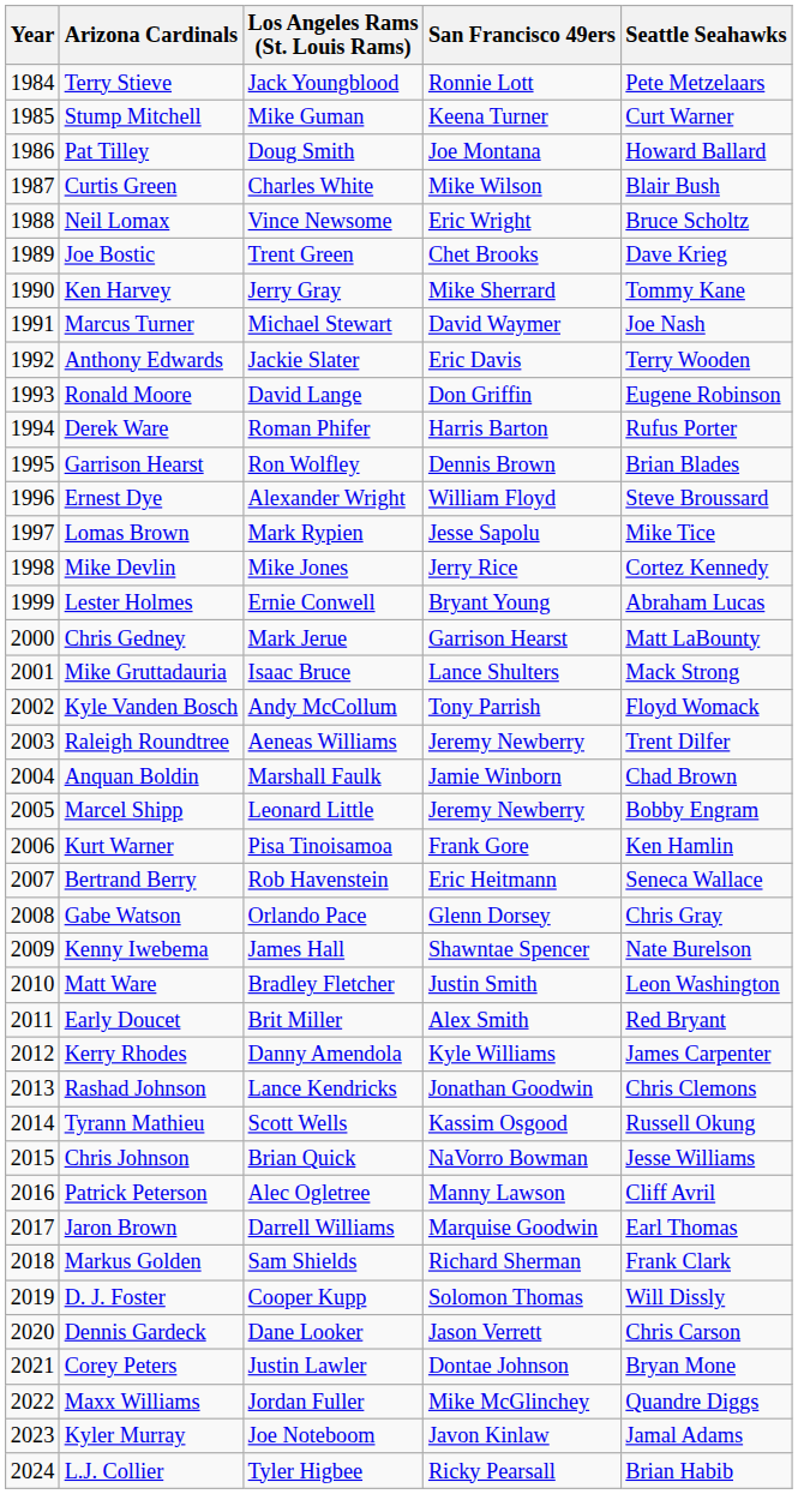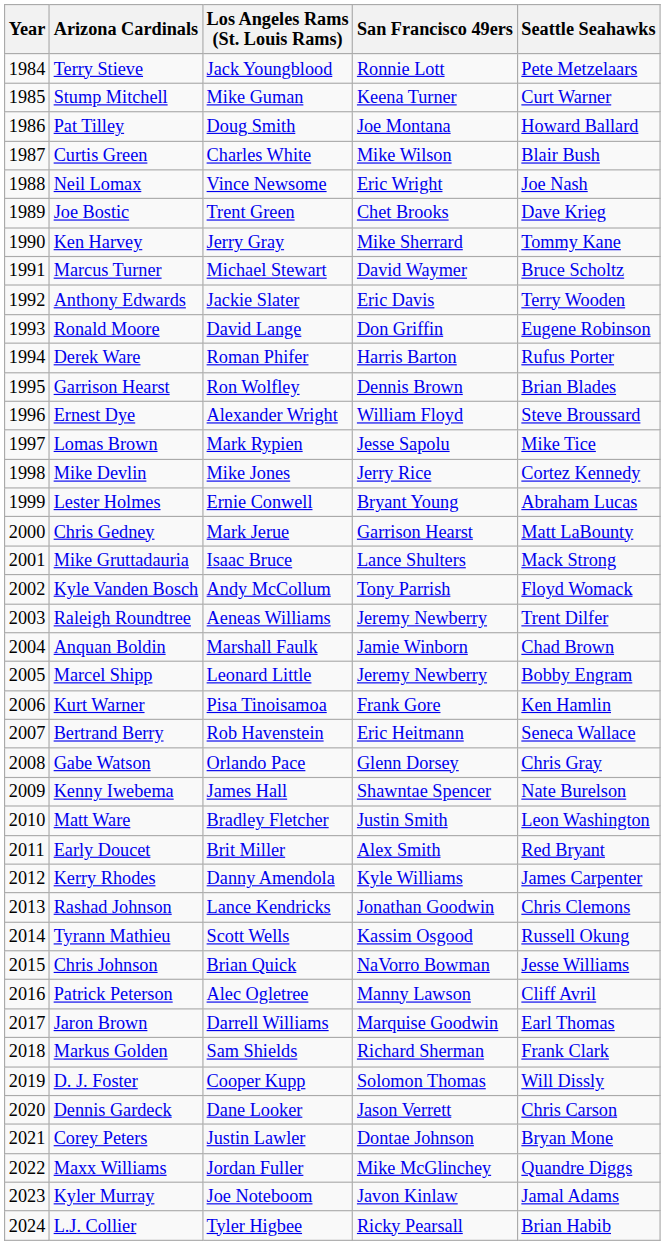 <table class="wikitable">
 <tr>
 <th>Year</th>
 <th>Arizona Cardinals</th>
 <th>Los Angeles Rams<br>(St. Louis Rams)</th>
 <th>San Francisco 49ers</th>
 <th>Seattle Seahawks</th>
 </tr>
 <tr>
 <td>1984</td>
 <td><a href='#'>Terry Stieve</a></td>
 <td><a href='#'>Jack Youngblood</a></td>
 <td><a href='#'>Ronnie Lott</a></td>
 <td><a href='#'>Pete Metzelaars</a></td>
 </tr>
 <tr>
 <td>1985</td>
 <td><a href='#'>Stump Mitchell</a></td>
 <td><a href='#'>Mike Guman</a></td>
 <td><a href='#'>Keena Turner</a></td>
 <td><a href='#'>Curt Warner</a></td>
 </tr>
 <tr>
 <td>1986</td>
 <td><a href='#'>Pat Tilley</a></td>
 <td><a href='#'>Doug Smith</a></td>
 <td><a href='#'>Joe Montana</a></td>
 <td><a href='#'>Howard Ballard</a></td>
 </tr>
 <tr>
 <td>1987</td>
 <td><a href='#'>Curtis Green</a></td>
 <td><a href='#'>Charles White</a></td>
 <td><a href='#'>Mike Wilson</a></td>
 <td><a href='#'>Blair Bush</a></td>
 </tr>
 <tr>
 <td>1988</td>
 <td><a href='#'>Neil Lomax</a></td>
 <td><a href='#'>Vince Newsome</a></td>
 <td><a href='#'>Eric Wright</a></td>
-<td><a href='#'>Bruce Scholtz</a></td>
+<td><a href='#'>Joe Nash</a></td>
 </tr>
 <tr>
 <td>1989</td>
 <td><a href='#'>Joe Bostic</a></td>
 <td><a href='#'>Trent Green</a></td>
 <td><a href='#'>Chet Brooks</a></td>
 <td><a href='#'>Dave Krieg</a></td>
 </tr>
 <tr>
 <td>1990</td>
 <td><a href='#'>Ken Harvey</a></td>
 <td><a href='#'>Jerry Gray</a></td>
 <td><a href='#'>Mike Sherrard</a></td>
 <td><a href='#'>Tommy Kane</a></td>
 </tr>
 <tr>
 <td>1991</td>
 <td><a href='#'>Marcus Turner</a></td>
 <td><a href='#'>Michael Stewart</a></td>
 <td><a href='#'>David Waymer</a></td>
-<td><a href='#'>Joe Nash</a></td>
+<td><a href='#'>Bruce Scholtz</a></td>
 </tr>
 <tr>
 <td>1992</td>
 <td><a href='#'>Anthony Edwards</a></td>
 <td><a href='#'>Jackie Slater</a></td>
 <td><a href='#'>Eric Davis</a></td>
 <td><a href='#'>Terry Wooden</a></td>
 </tr>
 <tr>
 <td>1993</td>
 <td><a href='#'>Ronald Moore</a></td>
 <td><a href='#'>David Lange</a></td>
 <td><a href='#'>Don Griffin</a></td>
 <td><a href='#'>Eugene Robinson</a></td>
 </tr>
 <tr>
 <td>1994</td>
 <td><a href='#'>Derek Ware</a></td>
 <td><a href='#'>Roman Phifer</a></td>
 <td><a href='#'>Harris Barton</a></td>
 <td><a href='#'>Rufus Porter</a></td>
 </tr>
 <tr>
 <td>1995</td>
 <td><a href='#'>Garrison Hearst</a></td>
 <td><a href='#'>Ron Wolfley</a></td>
 <td><a href='#'>Dennis Brown</a></td>
 <td><a href='#'>Brian Blades</a></td>
 </tr>
 <tr>
 <td>1996</td>
 <td><a href='#'>Ernest Dye</a></td>
 <td><a href='#'>Alexander Wright</a></td>
 <td><a href='#'>William Floyd</a></td>
 <td><a href='#'>Steve Broussard</a></td>
 </tr>
 <tr>
 <td>1997</td>
 <td><a href='#'>Lomas Brown</a></td>
 <td><a href='#'>Mark Rypien</a></td>
 <td><a href='#'>Jesse Sapolu</a></td>
 <td><a href='#'>Mike Tice</a></td>
 </tr>
 <tr>
 <td>1998</td>
 <td><a href='#'>Mike Devlin</a></td>
 <td><a href='#'>Mike Jones</a></td>
 <td><a href='#'>Jerry Rice</a></td>
 <td><a href='#'>Cortez Kennedy</a></td>
 </tr>
 <tr>
 <td>1999</td>
 <td><a href='#'>Lester Holmes</a></td>
 <td><a href='#'>Ernie Conwell</a></td>
 <td><a href='#'>Bryant Young</a></td>
 <td><a href='#'>Abraham Lucas</a></td>
 </tr>
 <tr>
 <td>2000</td>
 <td><a href='#'>Chris Gedney</a></td>
 <td><a href='#'>Mark Jerue</a></td>
 <td><a href='#'>Garrison Hearst</a></td>
 <td><a href='#'>Matt LaBounty</a></td>
 </tr>
 <tr>
 <td>2001</td>
 <td><a href='#'>Mike Gruttadauria</a></td>
 <td><a href='#'>Isaac Bruce</a></td>
 <td><a href='#'>Lance Shulters</a></td>
 <td><a href='#'>Mack Strong</a></td>
 </tr>
 <tr>
 <td>2002</td>
 <td><a href='#'>Kyle Vanden Bosch</a></td>
 <td><a href='#'>Andy McCollum</a></td>
 <td><a href='#'>Tony Parrish</a></td>
 <td><a href='#'>Floyd Womack</a></td>
 </tr>
 <tr>
 <td>2003</td>
 <td><a href='#'>Raleigh Roundtree</a></td>
 <td><a href='#'>Aeneas Williams</a></td>
 <td><a href='#'>Jeremy Newberry</a></td>
 <td><a href='#'>Trent Dilfer</a></td>
 </tr>
 <tr>
 <td>2004</td>
 <td><a href='#'>Anquan Boldin</a></td>
 <td><a href='#'>Marshall Faulk</a></td>
 <td><a href='#'>Jamie Winborn</a></td>
 <td><a href='#'>Chad Brown</a></td>
 </tr>
 <tr>
 <td>2005</td>
 <td><a href='#'>Marcel Shipp</a></td>
 <td><a href='#'>Leonard Little</a></td>
 <td><a href='#'>Jeremy Newberry</a></td>
 <td><a href='#'>Bobby Engram</a></td>
 </tr>
 <tr>
 <td>2006</td>
 <td><a href='#'>Kurt Warner</a></td>
 <td><a href='#'>Pisa Tinoisamoa</a></td>
 <td><a href='#'>Frank Gore</a></td>
 <td><a href='#'>Ken Hamlin</a></td>
 </tr>
 <tr>
 <td>2007</td>
 <td><a href='#'>Bertrand Berry</a></td>
 <td><a href='#'>Rob Havenstein</a></td>
 <td><a href='#'>Eric Heitmann</a></td>
 <td><a href='#'>Seneca Wallace</a></td>
 </tr>
 <tr>
 <td>2008</td>
 <td><a href='#'>Gabe Watson</a></td>
 <td><a href='#'>Orlando Pace</a></td>
 <td><a href='#'>Glenn Dorsey</a></td>
 <td><a href='#'>Chris Gray</a></td>
 </tr>
 <tr>
 <td>2009</td>
 <td><a href='#'>Kenny Iwebema</a></td>
 <td><a href='#'>James Hall</a></td>
 <td><a href='#'>Shawntae Spencer</a></td>
 <td><a href='#'>Nate Burelson</a></td>
 </tr>
 <tr>
 <td>2010</td>
 <td><a href='#'>Matt Ware</a></td>
 <td><a href='#'>Bradley Fletcher</a></td>
 <td><a href='#'>Justin Smith</a></td>
 <td><a href='#'>Leon Washington</a></td>
 </tr>
 <tr>
 <td>2011</td>
 <td><a href='#'>Early Doucet</a></td>
 <td><a href='#'>Brit Miller</a></td>
 <td><a href='#'>Alex Smith</a></td>
 <td><a href='#'>Red Bryant</a></td>
 </tr>
 <tr>
 <td>2012</td>
 <td><a href='#'>Kerry Rhodes</a></td>
 <td><a href='#'>Danny Amendola</a></td>
 <td><a href='#'>Kyle Williams</a></td>
 <td><a href='#'>James Carpenter</a></td>
 </tr>
 <tr>
 <td>2013</td>
 <td><a href='#'>Rashad Johnson</a></td>
 <td><a href='#'>Lance Kendricks</a></td>
 <td><a href='#'>Jonathan Goodwin</a></td>
 <td><a href='#'>Chris Clemons</a></td>
 </tr>
 <tr>
 <td>2014</td>
 <td><a href='#'>Tyrann Mathieu</a></td>
 <td><a href='#'>Scott Wells</a></td>
 <td><a href='#'>Kassim Osgood</a></td>
 <td><a href='#'>Russell Okung</a></td>
 </tr>
 <tr>
 <td>2015</td>
 <td><a href='#'>Chris Johnson</a></td>
 <td><a href='#'>Brian Quick</a></td>
 <td><a href='#'>NaVorro Bowman</a></td>
 <td><a href='#'>Jesse Williams</a></td>
 </tr>
 <tr>
 <td>2016</td>
 <td><a href='#'>Patrick Peterson</a></td>
 <td><a href='#'>Alec Ogletree</a></td>
 <td><a href='#'>Manny Lawson</a></td>
 <td><a href='#'>Cliff Avril</a></td>
 </tr>
 <tr>
 <td>2017</td>
 <td><a href='#'>Jaron Brown</a></td>
 <td><a href='#'>Darrell Williams</a></td>
 <td><a href='#'>Marquise Goodwin</a></td>
 <td><a href='#'>Earl Thomas</a></td>
 </tr>
 <tr>
 <td>2018</td>
 <td><a href='#'>Markus Golden</a></td>
 <td><a href='#'>Sam Shields</a></td>
 <td><a href='#'>Richard Sherman</a></td>
 <td><a href='#'>Frank Clark</a></td>
 </tr>
 <tr>
 <td>2019</td>
 <td><a href='#'>D. J. Foster</a></td>
 <td><a href='#'>Cooper Kupp</a></td>
 <td><a href='#'>Solomon Thomas</a></td>
 <td><a href='#'>Will Dissly</a></td>
 </tr>
 <tr>
 <td>2020</td>
 <td><a href='#'>Dennis Gardeck</a></td>
 <td><a href='#'>Dane Looker</a></td>
 <td><a href='#'>Jason Verrett</a></td>
 <td><a href='#'>Chris Carson</a></td>
 </tr>
 <tr>
 <td>2021</td>
 <td><a href='#'>Corey Peters</a></td>
 <td><a href='#'>Justin Lawler</a></td>
 <td><a href='#'>Dontae Johnson</a></td>
 <td><a href='#'>Bryan Mone</a></td>
 </tr>
 <tr>
 <td>2022</td>
 <td><a href='#'>Maxx Williams</a></td>
 <td><a href='#'>Jordan Fuller</a></td>
 <td><a href='#'>Mike McGlinchey</a></td>
 <td><a href='#'>Quandre Diggs</a></td>
 </tr>
 <tr>
 <td>2023</td>
 <td><a href='#'>Kyler Murray</a></td>
 <td><a href='#'>Joe Noteboom</a></td>
 <td><a href='#'>Javon Kinlaw</a></td>
 <td><a href='#'>Jamal Adams</a></td>
 </tr>
 <tr>
 <td>2024</td>
 <td><a href='#'>L.J. Collier</a></td>
 <td><a href='#'>Tyler Higbee</a></td>
 <td><a href='#'>Ricky Pearsall</a></td>
 <td><a href='#'>Brian Habib</a></td>
 </tr>
 </table>
